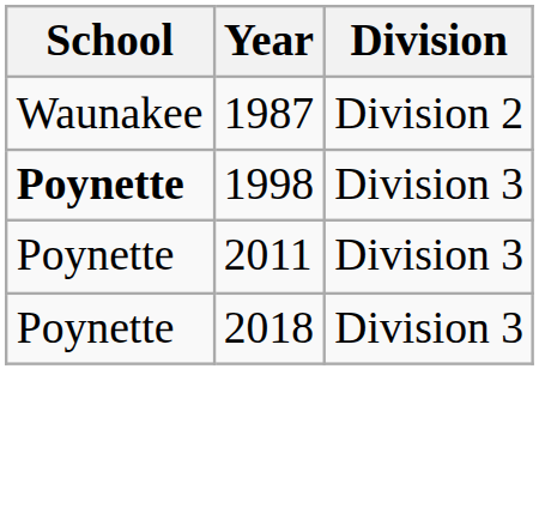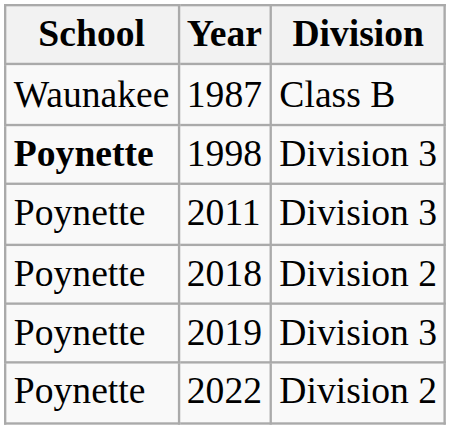 <table class="wikitable">
 <tr>
 <th>School</th>
 <th>Year</th>
 <th>Division</th>
 </tr>
 <tr>
 <td>Waunakee</td>
 <td>1987</td>
-<td>Division 2</td>
+<td>Class B</td>
 </tr>
 <tr>
 <td><strong>Poynette</strong></td>
 <td>1998</td>
 <td>Division 3</td>
 </tr>
 <tr>
 <td>Poynette</td>
 <td>2011</td>
 <td>Division 3</td>
 </tr>
 <tr>
 <td>Poynette</td>
 <td>2018</td>
+<td>Division 2</td>
+</tr>
+<tr>
+<td>Poynette</td>
+<td>2019</td>
 <td>Division 3</td>
 </tr>
+<tr>
+<td>Poynette</td>
+<td>2022</td>
+<td>Division 2</td>
+</tr>
 </table>
